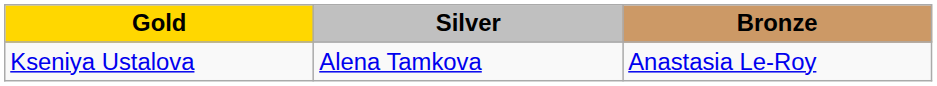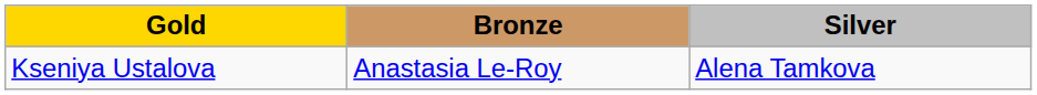 <table class="wikitable" style="text-align:left">
 <tr align="center">
 <td width=200 bgcolor=gold><strong>Gold</strong></td>
+<td width=200 bgcolor=CC9966><strong>Bronze</strong></td>
 <td width=200 bgcolor=silver><strong>Silver</strong></td>
-<td width=200 bgcolor=CC9966><strong>Bronze</strong></td>
 </tr>
 <tr>
 <td><a href='#'>Kseniya Ustalova</a><br><em></em></td>
+<td><a href='#'>Anastasia Le-Roy</a><br><em></em></td>
 <td><a href='#'>Alena Tamkova</a><br><em></em></td>
-<td><a href='#'>Anastasia Le-Roy</a><br><em></em></td>
 </tr>
 </table>
